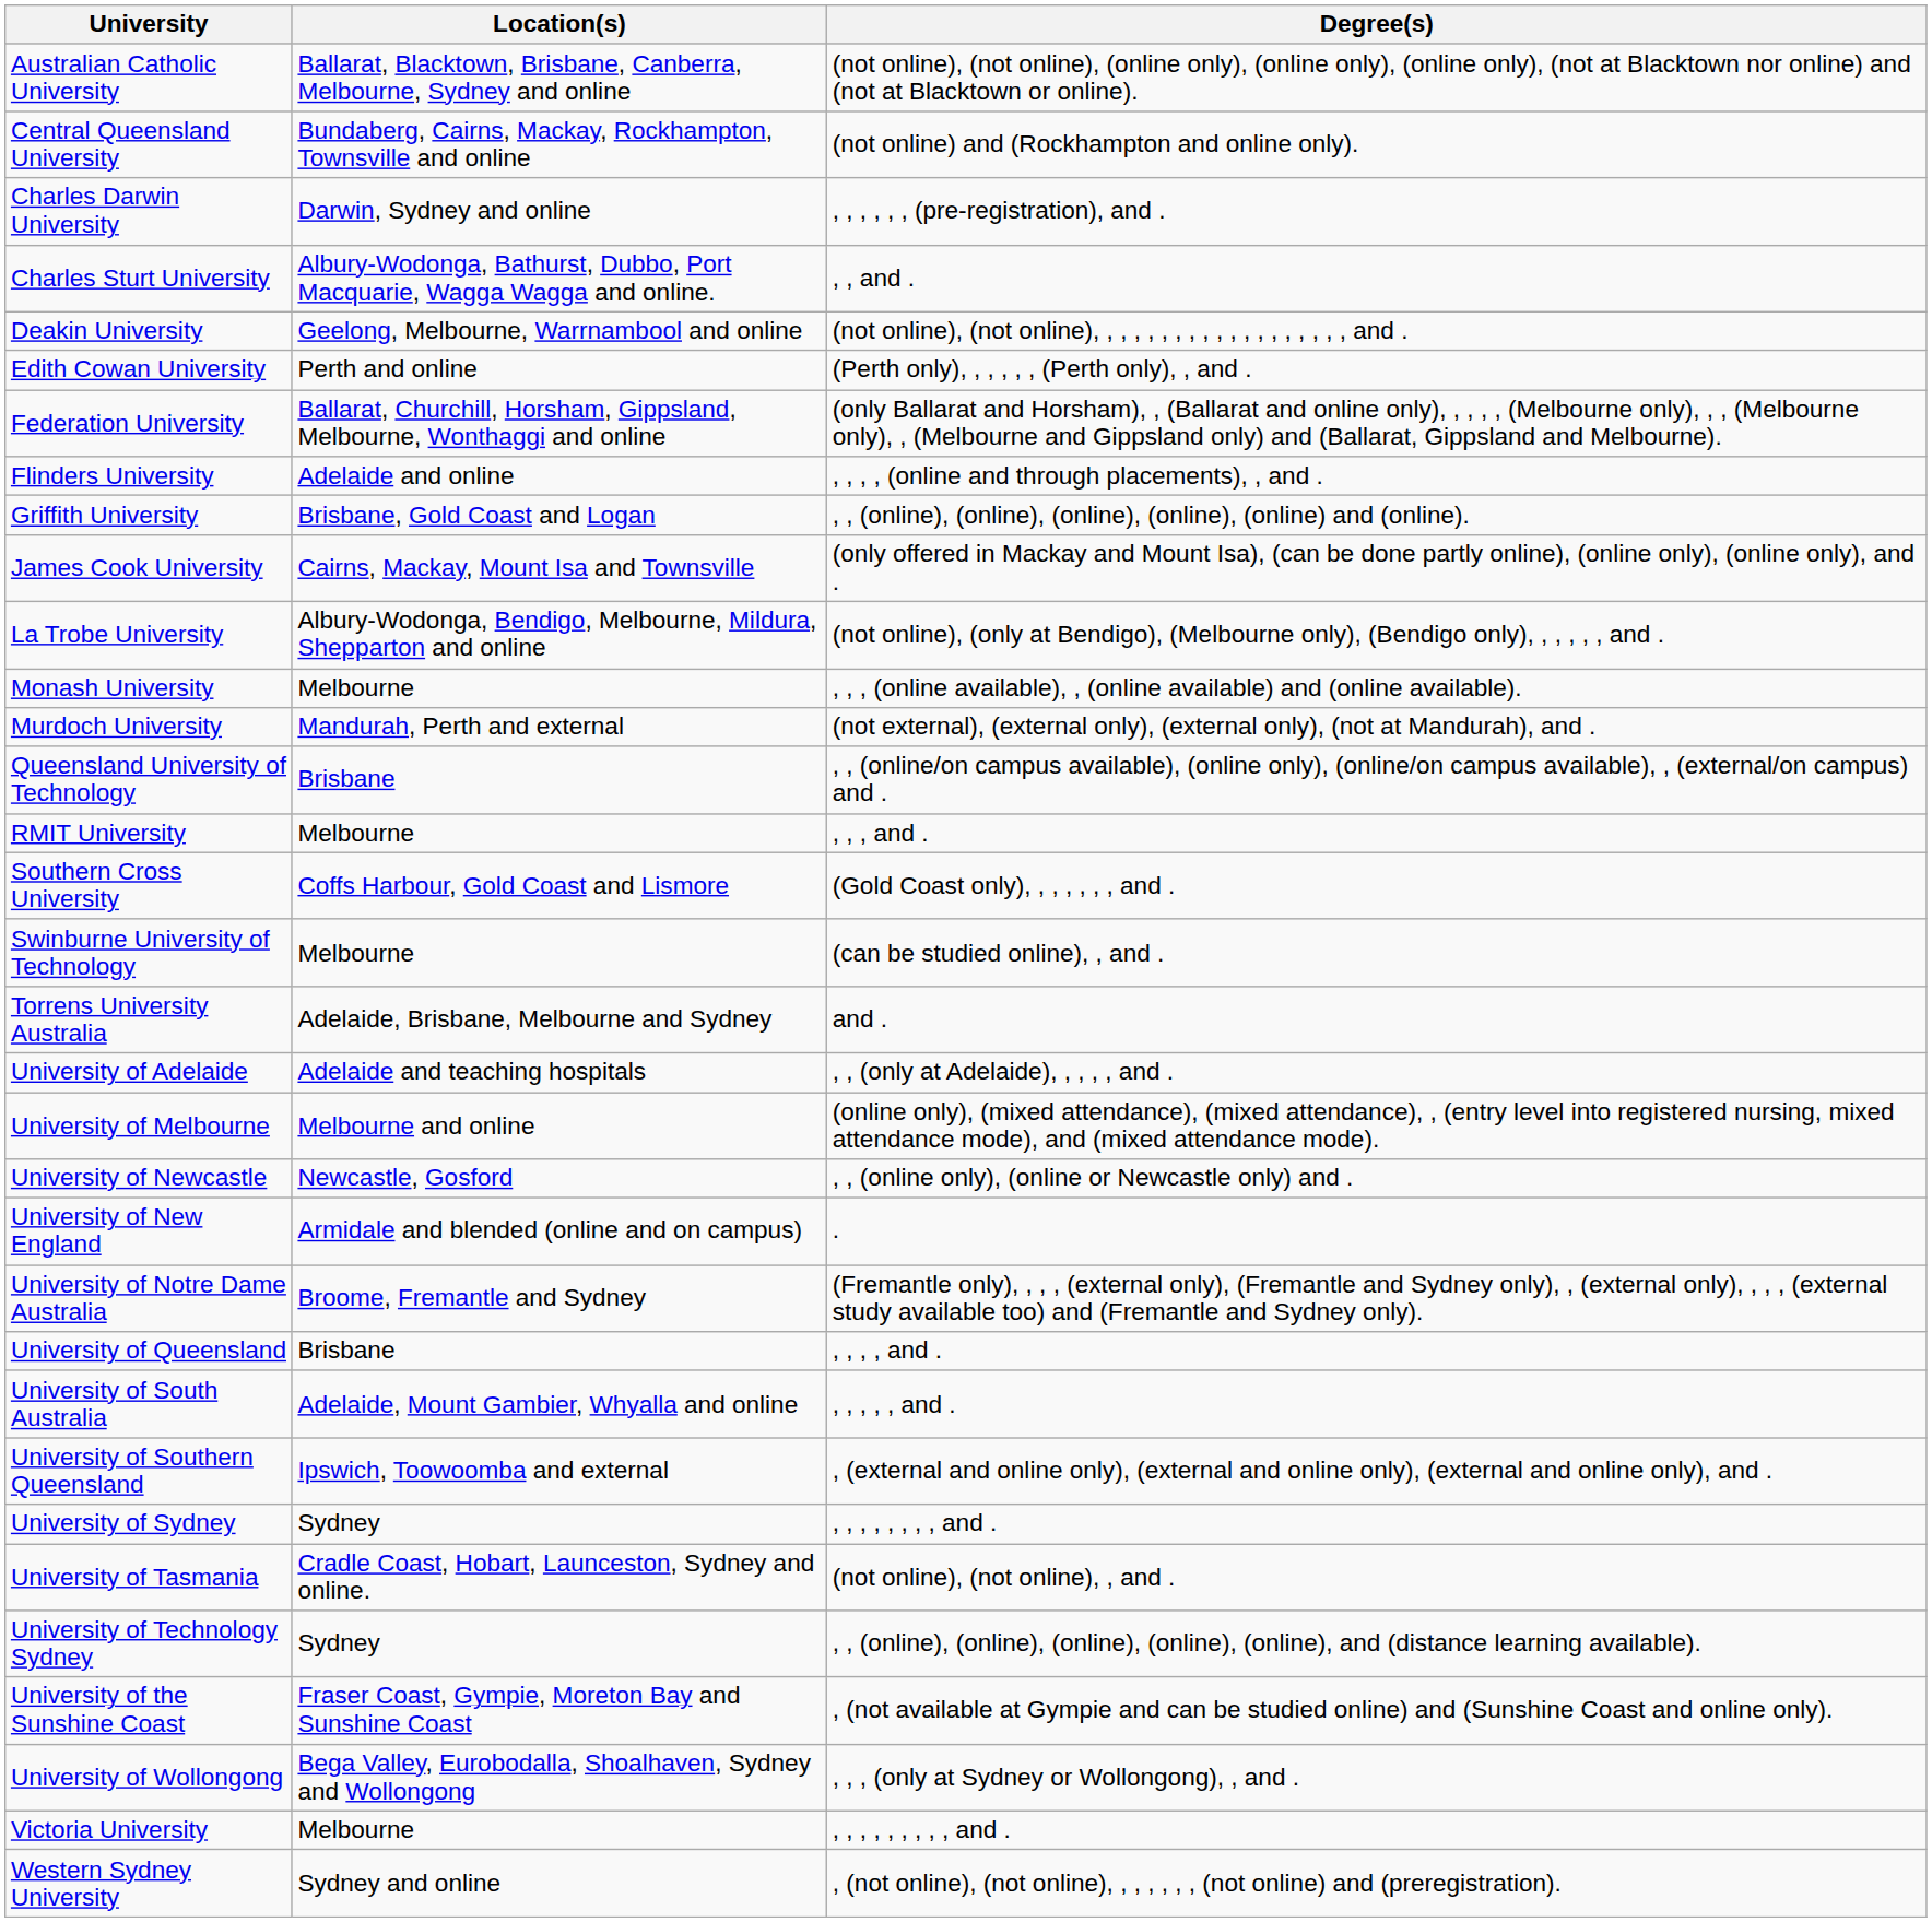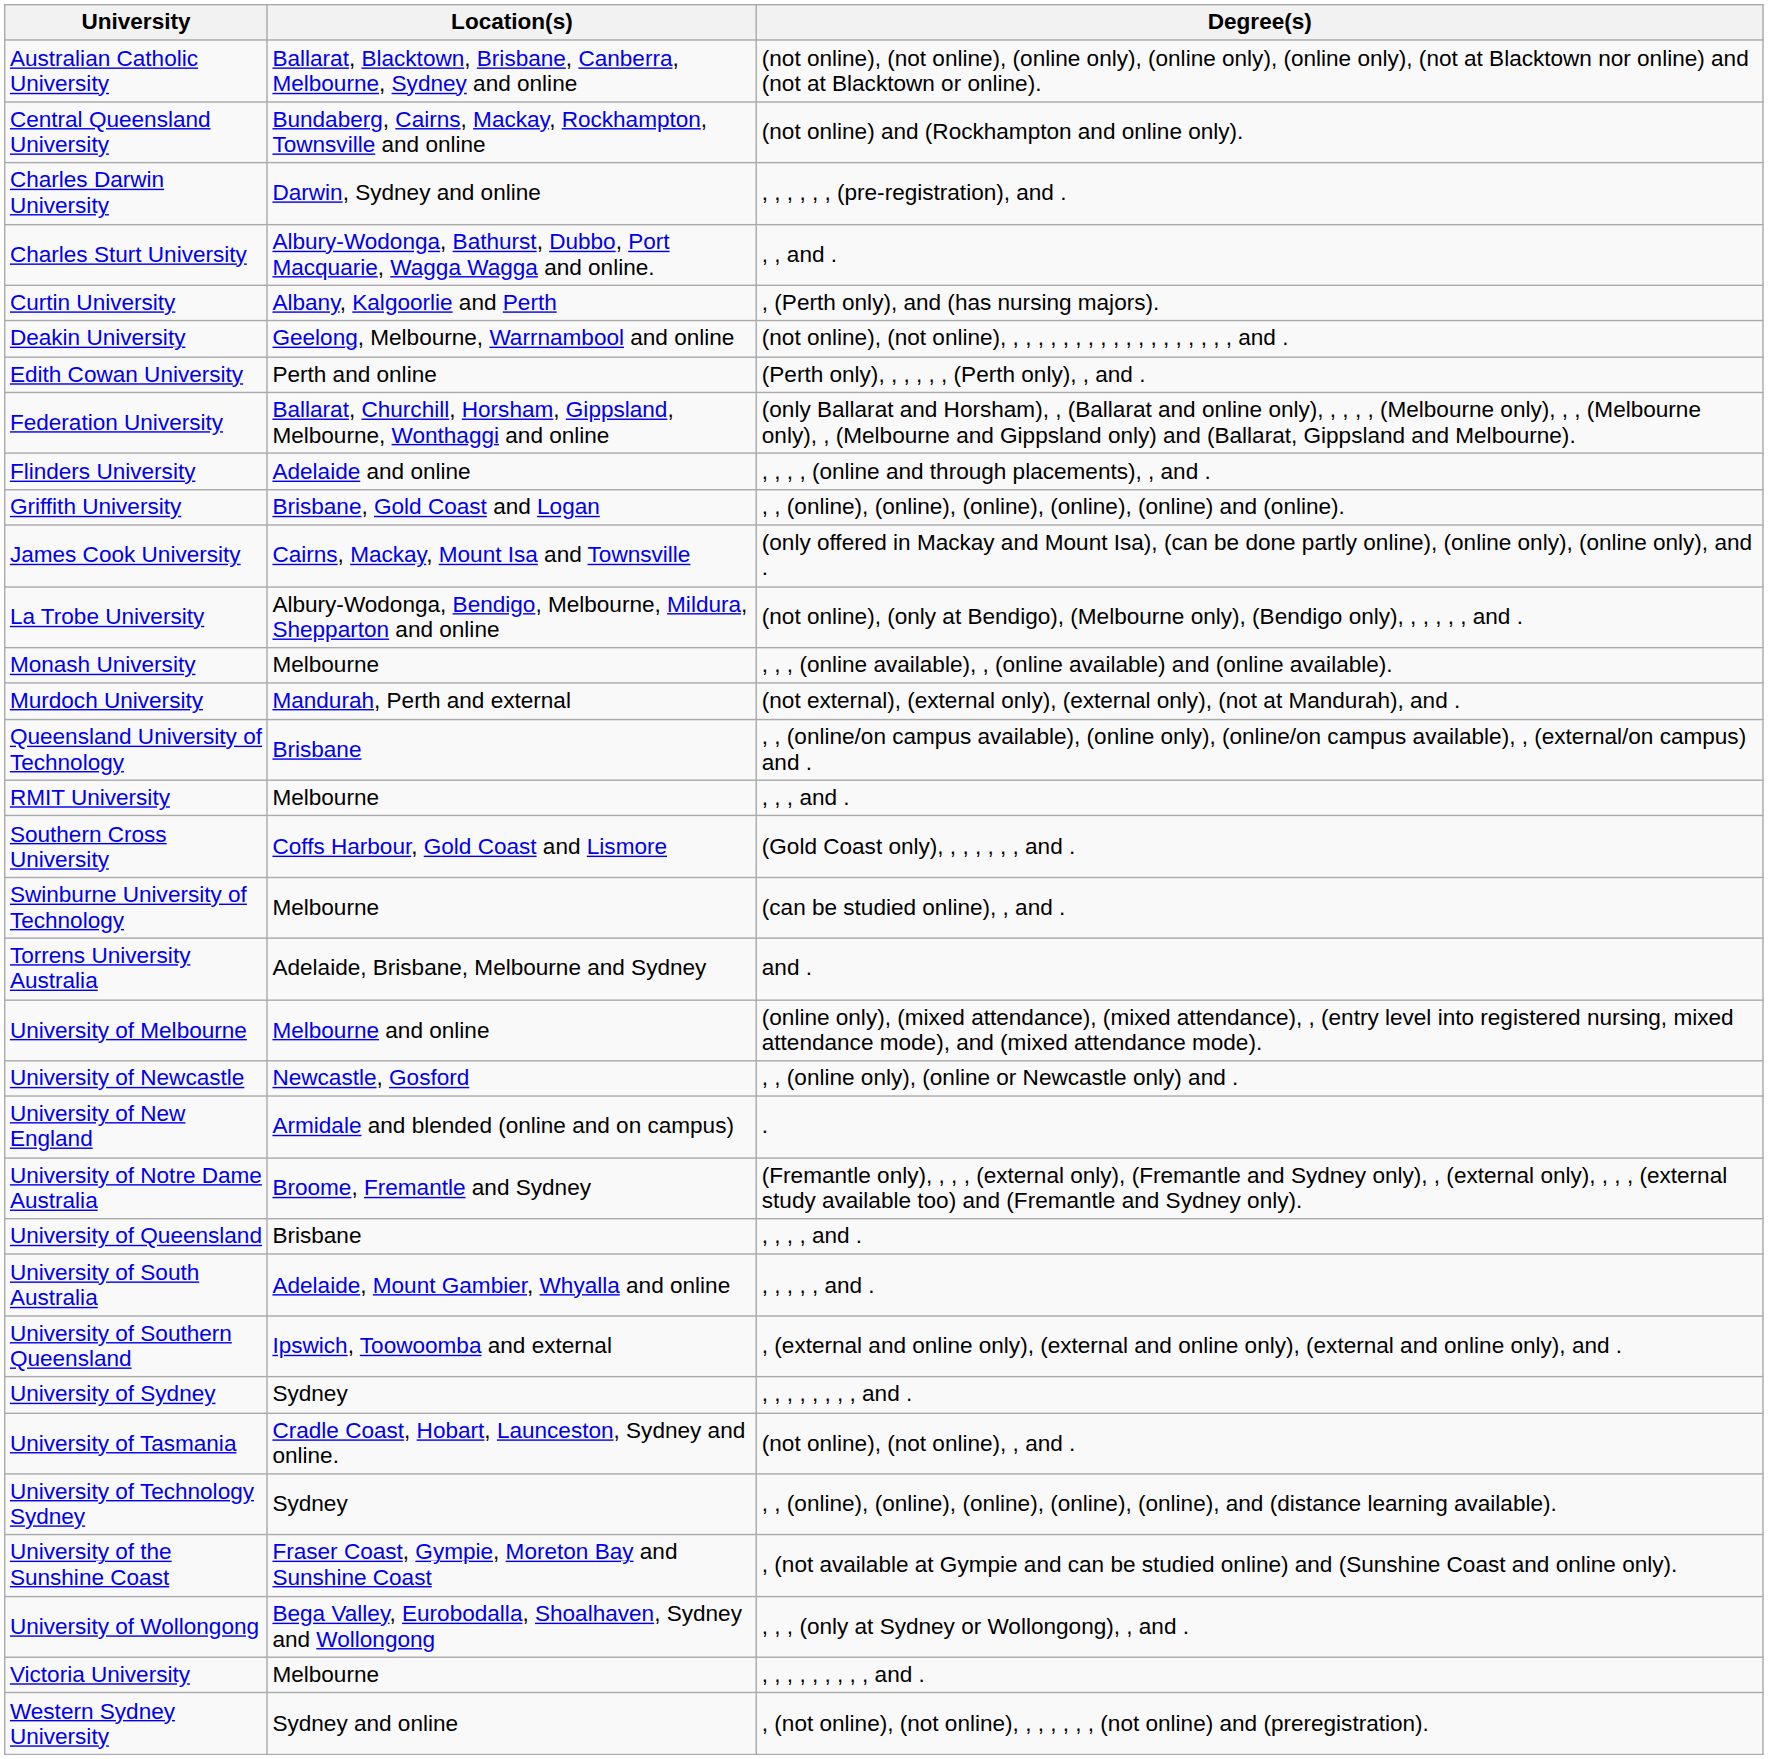 <table class="wikitable sortable">
 <tr>
 <th>University</th>
 <th>Location(s)</th>
 <th>Degree(s)</th>
 </tr>
 <tr>
 <td><a href='#'>Australian Catholic University</a></td>
 <td><a href='#'>Ballarat</a>, <a href='#'>Blacktown</a>, <a href='#'>Brisbane</a>, <a href='#'>Canberra</a>, <a href='#'>Melbourne</a>, <a href='#'>Sydney</a> and online</td>
 <td> (not online),  (not online),  (online only),  (online only),  (online only),  (not at Blacktown nor online) and  (not at Blacktown or online).</td>
 </tr>
 <tr>
 <td><a href='#'>Central Queensland University</a></td>
 <td><a href='#'>Bundaberg</a>, <a href='#'>Cairns</a>, <a href='#'>Mackay</a>, <a href='#'>Rockhampton</a>, <a href='#'>Townsville</a> and online</td>
 <td> (not online) and  (Rockhampton and online only).</td>
 </tr>
 <tr>
 <td><a href='#'>Charles Darwin University</a></td>
 <td><a href='#'>Darwin</a>, Sydney and online</td>
 <td>, , , , , ,  (pre-registration),  and .</td>
 </tr>
 <tr>
 <td><a href='#'>Charles Sturt University</a></td>
 <td><a href='#'>Albury-Wodonga</a>, <a href='#'>Bathurst</a>, <a href='#'>Dubbo</a>, <a href='#'>Port Macquarie</a>, <a href='#'>Wagga Wagga</a> and online.</td>
 <td>, ,  and .</td>
+</tr>
+<tr>
+<td><a href='#'>Curtin University</a></td>
+<td><a href='#'>Albany</a>, <a href='#'>Kalgoorlie</a> and <a href='#'>Perth</a></td>
+<td>,  (Perth only), and  (has nursing majors).</td>
 </tr>
 <tr>
 <td><a href='#'>Deakin University</a></td>
 <td><a href='#'>Geelong</a>, Melbourne, <a href='#'>Warrnambool</a> and online</td>
 <td> (not online),  (not online), , , , , , , , , , , , , , , , , , ,  and .</td>
 </tr>
 <tr>
 <td><a href='#'>Edith Cowan University</a></td>
 <td>Perth and online</td>
 <td> (Perth only), , , , , ,  (Perth only), ,  and .</td>
 </tr>
 <tr>
 <td><a href='#'>Federation University</a></td>
 <td><a href='#'>Ballarat</a>, <a href='#'>Churchill</a>, <a href='#'>Horsham</a>, <a href='#'>Gippsland</a>, Melbourne, <a href='#'>Wonthaggi</a> and online</td>
 <td> (only Ballarat and Horsham), ,  (Ballarat and online only), , , , ,  (Melbourne only), , ,  (Melbourne only), ,  (Melbourne and Gippsland only) and  (Ballarat, Gippsland and Melbourne).</td>
 </tr>
 <tr>
 <td><a href='#'>Flinders University</a></td>
 <td><a href='#'>Adelaide</a> and online</td>
 <td>, , , ,  (online and through placements), ,  and .</td>
 </tr>
 <tr>
 <td><a href='#'>Griffith University</a></td>
 <td><a href='#'>Brisbane</a>, <a href='#'>Gold Coast</a> and <a href='#'>Logan</a></td>
 <td>, ,  (online),  (online),  (online),  (online),  (online) and  (online).</td>
 </tr>
 <tr>
 <td><a href='#'>James Cook University</a></td>
 <td><a href='#'>Cairns</a>, <a href='#'>Mackay</a>, <a href='#'>Mount Isa</a> and <a href='#'>Townsville</a></td>
 <td> (only offered in Mackay and Mount Isa),  (can be done partly online),  (online only),  (online only),  and .</td>
 </tr>
 <tr>
 <td><a href='#'>La Trobe University</a></td>
 <td>Albury-Wodonga, <a href='#'>Bendigo</a>, Melbourne, <a href='#'>Mildura</a>, <a href='#'>Shepparton</a> and online</td>
 <td> (not online),  (only at Bendigo),  (Melbourne only),  (Bendigo only), , , , , ,  and .</td>
 </tr>
 <tr>
 <td><a href='#'>Monash University</a></td>
 <td>Melbourne</td>
 <td>, ,  ,  (online available), ,  (online available) and  (online available).</td>
 </tr>
 <tr>
 <td><a href='#'>Murdoch University</a></td>
 <td><a href='#'>Mandurah</a>, Perth and external</td>
 <td> (not external),  (external only),  (external only),  (not at Mandurah),  and .</td>
 </tr>
 <tr>
 <td><a href='#'>Queensland University of Technology</a></td>
 <td><a href='#'>Brisbane</a></td>
 <td>, ,  (online/on campus available),  (online only),  (online/on campus available), ,  (external/on campus) and .</td>
 </tr>
 <tr>
 <td><a href='#'>RMIT University</a></td>
 <td>Melbourne</td>
 <td>, , ,  and .</td>
 </tr>
 <tr>
 <td><a href='#'>Southern Cross University</a></td>
 <td><a href='#'>Coffs Harbour</a>, <a href='#'>Gold Coast</a> and <a href='#'>Lismore</a></td>
 <td> (Gold Coast only), , , , , , ,  and .</td>
 </tr>
 <tr>
 <td><a href='#'>Swinburne University of Technology</a></td>
 <td>Melbourne</td>
 <td> (can be studied online), ,  and .</td>
 </tr>
 <tr>
 <td><a href='#'>Torrens University Australia</a></td>
 <td>Adelaide, Brisbane, Melbourne and Sydney</td>
 <td> and .</td>
 </tr>
 <tr>
-<td><a href='#'>University of Adelaide</a></td>
-<td><a href='#'>Adelaide</a> and teaching hospitals</td>
-<td>, ,  (only at Adelaide), , , , ,  and .</td>
-</tr>
-<tr>
 <td><a href='#'>University of Melbourne</a></td>
 <td><a href='#'>Melbourne</a> and online</td>
 <td> (online only),  (mixed attendance),  (mixed attendance),  ,  (entry level into registered nursing, mixed attendance mode),  and  (mixed attendance mode).</td>
 </tr>
 <tr>
 <td><a href='#'>University of Newcastle</a></td>
 <td><a href='#'>Newcastle</a>, <a href='#'>Gosford</a></td>
 <td>, ,  (online only),  (online or Newcastle only) and .</td>
 </tr>
 <tr>
 <td><a href='#'>University of New England</a></td>
 <td><a href='#'>Armidale</a> and blended (online and on campus)</td>
 <td>.</td>
 </tr>
 <tr>
 <td><a href='#'>University of Notre Dame Australia</a></td>
 <td><a href='#'>Broome</a>, <a href='#'>Fremantle</a> and Sydney</td>
 <td> (Fremantle only), , , ,  (external only),  (Fremantle and Sydney only), ,  (external only), , , ,  (external study available too) and  (Fremantle and Sydney only).</td>
 </tr>
 <tr>
 <td><a href='#'>University of Queensland</a></td>
 <td>Brisbane</td>
 <td>, , , ,  and .</td>
 </tr>
 <tr>
 <td><a href='#'>University of South Australia</a></td>
 <td><a href='#'>Adelaide</a>, <a href='#'>Mount Gambier</a>, <a href='#'>Whyalla</a> and online</td>
 <td>, , , , ,  and .</td>
 </tr>
 <tr>
 <td><a href='#'>University of Southern Queensland</a></td>
 <td><a href='#'>Ipswich</a>, <a href='#'>Toowoomba</a> and external</td>
 <td>,  (external and online only),  (external and online only),  (external and online only),  and .</td>
 </tr>
 <tr>
 <td><a href='#'>University of Sydney</a></td>
 <td>Sydney</td>
 <td>, , , , , , , ,  and .</td>
 </tr>
 <tr>
 <td><a href='#'>University of Tasmania</a></td>
 <td><a href='#'>Cradle Coast</a>, <a href='#'>Hobart</a>, <a href='#'>Launceston</a>, Sydney and online.</td>
 <td> (not online),  (not online), ,  and .</td>
 </tr>
 <tr>
 <td><a href='#'>University of Technology Sydney</a></td>
 <td>Sydney</td>
 <td>, ,  (online),  (online),  (online),  (online),  (online),  and  (distance learning available).</td>
 </tr>
 <tr>
 <td><a href='#'>University of the Sunshine Coast</a></td>
 <td><a href='#'>Fraser Coast</a>, <a href='#'>Gympie</a>, <a href='#'>Moreton Bay</a> and <a href='#'>Sunshine Coast</a></td>
 <td>,  (not available at Gympie and can be studied online) and  (Sunshine Coast and online only).</td>
 </tr>
 <tr>
 <td><a href='#'>University of Wollongong</a></td>
 <td><a href='#'>Bega Valley</a>, <a href='#'>Eurobodalla</a>, <a href='#'>Shoalhaven</a>, Sydney and <a href='#'>Wollongong</a></td>
 <td>, , ,  (only at Sydney or Wollongong), ,  and .</td>
 </tr>
 <tr>
 <td><a href='#'>Victoria University</a></td>
 <td>Melbourne</td>
 <td>, , , , , , , , ,  and .</td>
 </tr>
 <tr>
 <td><a href='#'>Western Sydney University</a></td>
 <td>Sydney and online</td>
 <td>,  (not online),  (not online), , , , , ,  ,  (not online) and  (preregistration).</td>
 </tr>
 </table>
